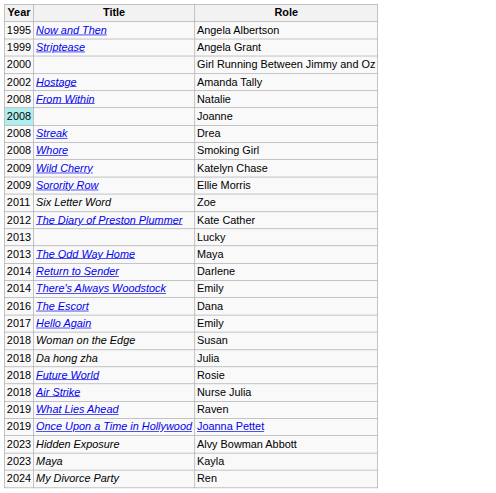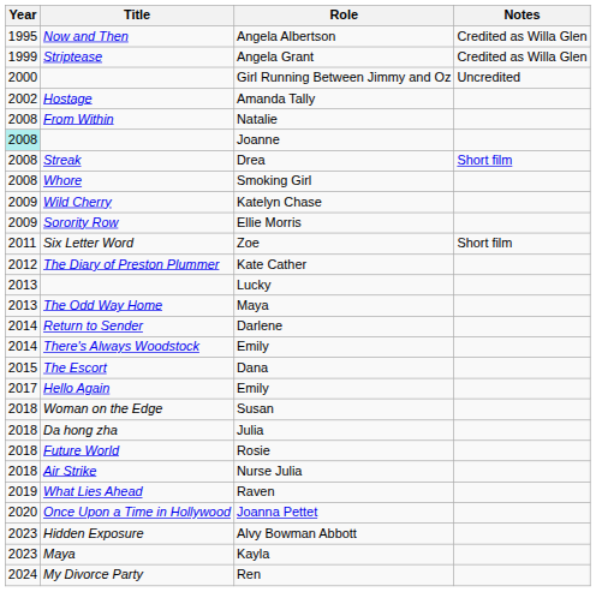 <table class="wikitable sortable">
 <tr>
 <th scope="col">Year</th>
 <th scope="col">Title</th>
 <th scope="col">Role</th>
+<th scope="col" class="unsortable">Notes</th>
 </tr>
 <tr>
 <td>1995</td>
 <td><em><a href='#'>Now and Then</a></em></td>
 <td>Angela Albertson</td>
+<td>Credited as Willa Glen</td>
 </tr>
 <tr>
 <td>1999</td>
 <td><em><a href='#'>Striptease</a></em></td>
 <td>Angela Grant</td>
+<td>Credited as Willa Glen</td>
 </tr>
 <tr>
 <td>2000</td>
 <td><em></em></td>
 <td>Girl Running Between Jimmy and Oz</td>
+<td>Uncredited</td>
 </tr>
 <tr>
 <td>2002</td>
 <td><em><a href='#'>Hostage</a></em></td>
 <td>Amanda Tally</td>
+<td></td>
 </tr>
 <tr>
 <td>2008</td>
 <td><em><a href='#'>From Within</a></em></td>
 <td>Natalie</td>
+<td></td>
 </tr>
 <tr>
 <td style="background: paleturquoise;">2008</td>
 <td><em></em></td>
 <td>Joanne</td>
+<td></td>
 </tr>
 <tr>
 <td>2008</td>
 <td><em><a href='#'>Streak</a></em></td>
 <td>Drea</td>
+<td><a href='#'>Short film</a></td>
 </tr>
 <tr>
 <td>2008</td>
 <td><em><a href='#'>Whore</a></em></td>
 <td>Smoking Girl</td>
+<td></td>
 </tr>
 <tr>
 <td>2009</td>
 <td><em><a href='#'>Wild Cherry</a></em></td>
 <td>Katelyn Chase</td>
+<td></td>
 </tr>
 <tr>
 <td>2009</td>
 <td><em><a href='#'>Sorority Row</a></em></td>
 <td>Ellie Morris</td>
+<td></td>
 </tr>
 <tr>
 <td>2011</td>
 <td><em>Six Letter Word</em></td>
 <td>Zoe</td>
+<td>Short film</td>
 </tr>
 <tr>
 <td>2012</td>
 <td><em><a href='#'>The Diary of Preston Plummer</a></em></td>
 <td>Kate Cather</td>
+<td></td>
 </tr>
 <tr>
 <td>2013</td>
 <td><em></em></td>
 <td>Lucky</td>
+<td></td>
 </tr>
 <tr>
 <td>2013</td>
 <td><em><a href='#'>The Odd Way Home</a></em></td>
 <td>Maya</td>
+<td></td>
 </tr>
 <tr>
 <td>2014</td>
 <td><em><a href='#'>Return to Sender</a></em></td>
 <td>Darlene</td>
+<td></td>
 </tr>
 <tr>
 <td>2014</td>
 <td><em><a href='#'>There's Always Woodstock</a></em></td>
 <td>Emily</td>
+<td></td>
 </tr>
 <tr>
-<td>2016</td>
+<td>2015</td>
 <td><em><a href='#'>The Escort</a></em></td>
 <td>Dana</td>
+<td></td>
 </tr>
 <tr>
 <td>2017</td>
 <td><em><a href='#'>Hello Again</a></em></td>
 <td>Emily</td>
+<td></td>
 </tr>
 <tr>
 <td>2018</td>
 <td><em>Woman on the Edge</em></td>
 <td>Susan</td>
+<td></td>
 </tr>
 <tr>
 <td>2018</td>
 <td><em>Da hong zha</em></td>
 <td>Julia</td>
+<td></td>
 </tr>
 <tr>
 <td>2018</td>
 <td><em><a href='#'>Future World</a></em></td>
 <td>Rosie</td>
+<td></td>
 </tr>
 <tr>
 <td>2018</td>
 <td><em><a href='#'>Air Strike</a></em></td>
 <td>Nurse Julia</td>
+<td></td>
 </tr>
 <tr>
 <td>2019</td>
 <td><em><a href='#'>What Lies Ahead</a></em></td>
 <td>Raven</td>
+<td></td>
 </tr>
 <tr>
-<td>2019</td>
+<td>2020</td>
 <td><em><a href='#'>Once Upon a Time in Hollywood</a></em></td>
 <td><a href='#'>Joanna Pettet</a></td>
+<td></td>
 </tr>
 <tr>
 <td>2023</td>
 <td><em>Hidden Exposure</em></td>
 <td>Alvy Bowman Abbott</td>
+<td></td>
 </tr>
 <tr>
 <td>2023</td>
 <td><em>Maya</em></td>
 <td>Kayla</td>
+<td></td>
 </tr>
 <tr>
 <td>2024</td>
 <td><em>My Divorce Party</em></td>
 <td>Ren</td>
+<td></td>
 </tr>
 </table>
